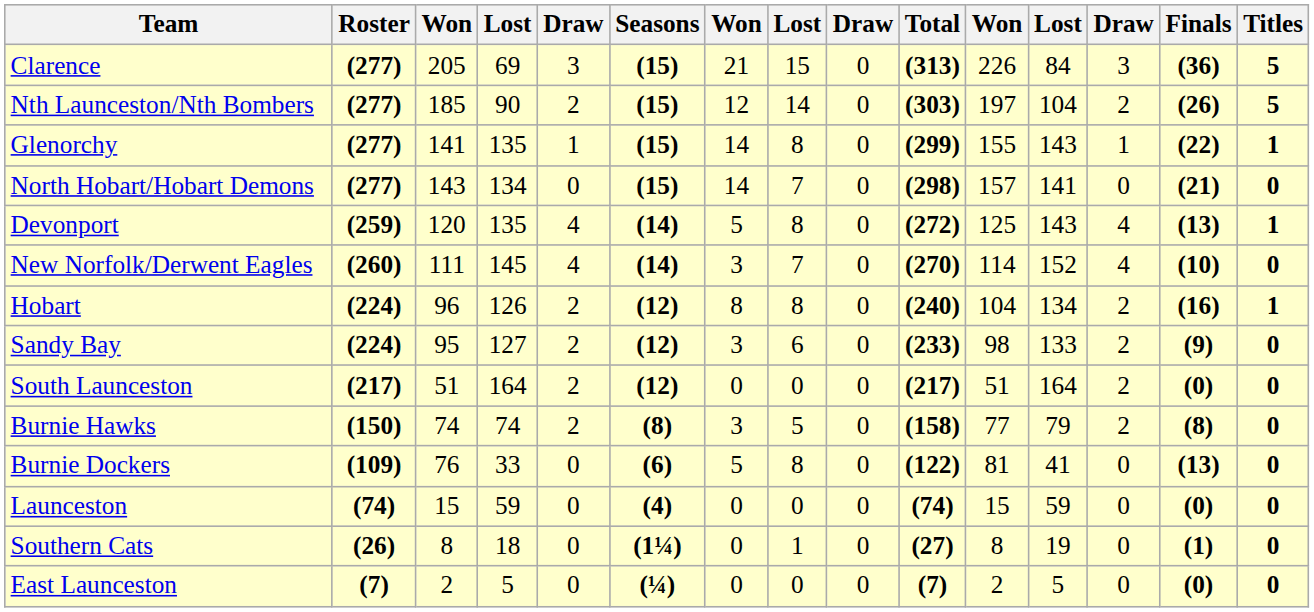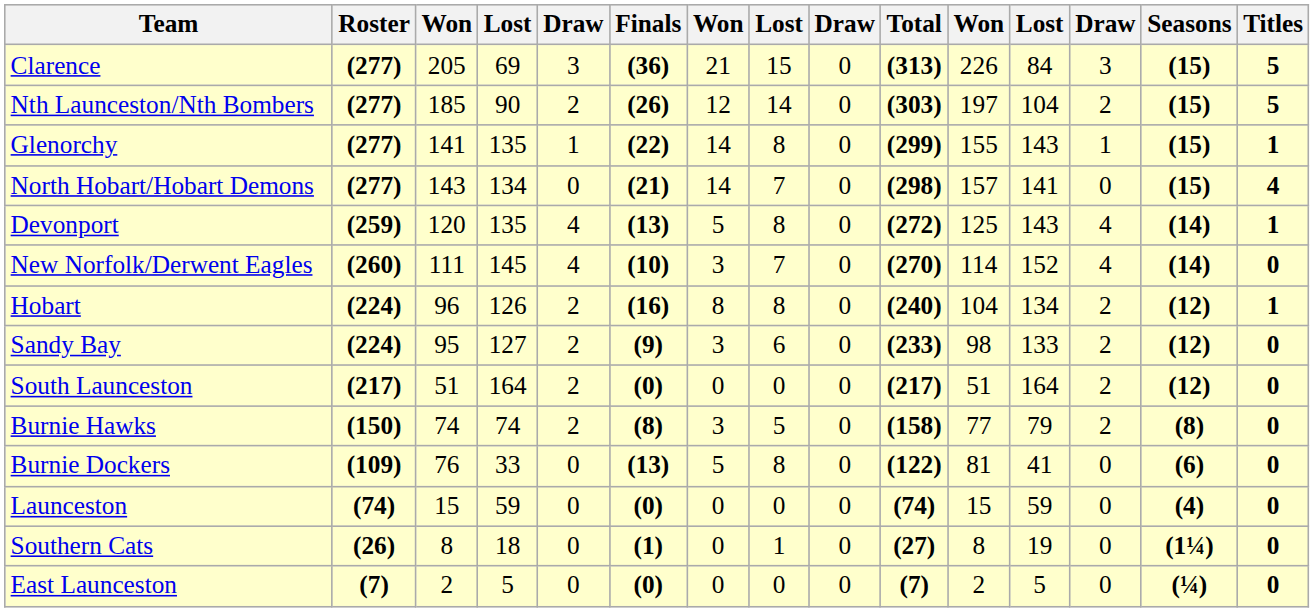 <table class="wikitable" style="text-align:center;">
 <tr>
 <th width=200>Team</th>
 <th style="width:20px;" abbr="Roster">Roster</th>
 <th style="width:20px;" abbr="Won">Won</th>
 <th style="width:20px;" abbr="Lost">Lost</th>
 <th style="width:20px;" abbr="Draw">Draw</th>
-<th style="width:20px;" abbr="Seasons">Seasons</th>
+<th style="width:20px;" abbr="Finals">Finals</th>
 <th style="width:20px;" abbr="Won">Won</th>
 <th style="width:20px;" abbr="Lost">Lost</th>
 <th style="width:20px;" abbr="Draw">Draw</th>
 <th style="width:20px;" abbr="Total">Total</th>
 <th style="width:20px;" abbr="Won">Won</th>
 <th style="width:20px;" abbr="Lost">Lost</th>
 <th style="width:20px;" abbr="Draw">Draw</th>
-<th style="width:20px;" abbr="Finals">Finals</th>
+<th style="width:20px;" abbr="Seasons">Seasons</th>
 <th style="width:20px;" abbr="Titles">Titles</th>
 </tr>
 <tr style="background:#ffc;">
 <td style="text-align:left;"><a href='#'>Clarence</a></td>
 <td><strong>(277)</strong></td>
 <td>205</td>
 <td>69</td>
 <td>3</td>
-<td><strong>(15)</strong></td>
+<td><strong>(36)</strong></td>
 <td>21</td>
 <td>15</td>
 <td>0</td>
 <td><strong>(313)</strong></td>
 <td>226</td>
 <td>84</td>
 <td>3</td>
-<td><strong>(36)</strong></td>
+<td><strong>(15)</strong></td>
 <td><strong>5</strong></td>
 </tr>
 <tr style="background:#ffc;">
 <td style="text-align:left;"><a href='#'>Nth Launceston/Nth Bombers</a></td>
 <td><strong>(277)</strong></td>
 <td>185</td>
 <td>90</td>
 <td>2</td>
-<td><strong>(15)</strong></td>
+<td><strong>(26)</strong></td>
 <td>12</td>
 <td>14</td>
 <td>0</td>
 <td><strong>(303)</strong></td>
 <td>197</td>
 <td>104</td>
 <td>2</td>
-<td><strong>(26)</strong></td>
+<td><strong>(15)</strong></td>
 <td><strong>5</strong></td>
 </tr>
 <tr style="background:#ffc;">
 <td style="text-align:left;"><a href='#'>Glenorchy</a></td>
 <td><strong>(277)</strong></td>
 <td>141</td>
 <td>135</td>
 <td>1</td>
-<td><strong>(15)</strong></td>
+<td><strong>(22)</strong></td>
 <td>14</td>
 <td>8</td>
 <td>0</td>
 <td><strong>(299)</strong></td>
 <td>155</td>
 <td>143</td>
 <td>1</td>
-<td><strong>(22)</strong></td>
+<td><strong>(15)</strong></td>
 <td><strong>1</strong></td>
 </tr>
 <tr style="background:#ffc;">
 <td style="text-align:left;"><a href='#'>North Hobart/Hobart Demons</a></td>
 <td><strong>(277)</strong></td>
 <td>143</td>
 <td>134</td>
 <td>0</td>
-<td><strong>(15)</strong></td>
+<td><strong>(21)</strong></td>
 <td>14</td>
 <td>7</td>
 <td>0</td>
 <td><strong>(298)</strong></td>
 <td>157</td>
 <td>141</td>
 <td>0</td>
-<td><strong>(21)</strong></td>
-<td><strong>0</strong></td>
+<td><strong>(15)</strong></td>
+<td><strong>4</strong></td>
 </tr>
 <tr style="background:#ffc;">
 <td style="text-align:left;"><a href='#'>Devonport</a></td>
 <td><strong>(259)</strong></td>
 <td>120</td>
 <td>135</td>
 <td>4</td>
-<td><strong>(14)</strong></td>
+<td><strong>(13)</strong></td>
 <td>5</td>
 <td>8</td>
 <td>0</td>
 <td><strong>(272)</strong></td>
 <td>125</td>
 <td>143</td>
 <td>4</td>
-<td><strong>(13)</strong></td>
+<td><strong>(14)</strong></td>
 <td><strong>1</strong></td>
 </tr>
 <tr style="background:#ffc;">
 <td style="text-align:left;"><a href='#'>New Norfolk/Derwent Eagles</a></td>
 <td><strong>(260)</strong></td>
 <td>111</td>
 <td>145</td>
 <td>4</td>
-<td><strong>(14)</strong></td>
+<td><strong>(10)</strong></td>
 <td>3</td>
 <td>7</td>
 <td>0</td>
 <td><strong>(270)</strong></td>
 <td>114</td>
 <td>152</td>
 <td>4</td>
-<td><strong>(10)</strong></td>
+<td><strong>(14)</strong></td>
 <td><strong>0</strong></td>
 </tr>
 <tr style="background:#ffc;">
 <td style="text-align:left;"><a href='#'>Hobart</a></td>
 <td><strong>(224)</strong></td>
 <td>96</td>
 <td>126</td>
 <td>2</td>
-<td><strong>(12)</strong></td>
+<td><strong>(16)</strong></td>
 <td>8</td>
 <td>8</td>
 <td>0</td>
 <td><strong>(240)</strong></td>
 <td>104</td>
 <td>134</td>
 <td>2</td>
-<td><strong>(16)</strong></td>
+<td><strong>(12)</strong></td>
 <td><strong>1</strong></td>
 </tr>
 <tr style="background:#ffc;">
 <td style="text-align:left;"><a href='#'>Sandy Bay</a></td>
 <td><strong>(224)</strong></td>
 <td>95</td>
 <td>127</td>
 <td>2</td>
-<td><strong>(12)</strong></td>
+<td><strong>(9)</strong></td>
 <td>3</td>
 <td>6</td>
 <td>0</td>
 <td><strong>(233)</strong></td>
 <td>98</td>
 <td>133</td>
 <td>2</td>
-<td><strong>(9)</strong></td>
+<td><strong>(12)</strong></td>
 <td><strong>0</strong></td>
 </tr>
 <tr style="background:#ffc;">
 <td style="text-align:left;"><a href='#'>South Launceston</a></td>
 <td><strong>(217)</strong></td>
 <td>51</td>
 <td>164</td>
 <td>2</td>
-<td><strong>(12)</strong></td>
+<td><strong>(0)</strong></td>
 <td>0</td>
 <td>0</td>
 <td>0</td>
 <td><strong>(217)</strong></td>
 <td>51</td>
 <td>164</td>
 <td>2</td>
-<td><strong>(0)</strong></td>
+<td><strong>(12)</strong></td>
 <td><strong>0</strong></td>
 </tr>
 <tr style="background:#ffc;">
 <td style="text-align:left;"><a href='#'>Burnie Hawks</a></td>
 <td><strong>(150)</strong></td>
 <td>74</td>
 <td>74</td>
 <td>2</td>
 <td><strong>(8)</strong></td>
 <td>3</td>
 <td>5</td>
 <td>0</td>
 <td><strong>(158)</strong></td>
 <td>77</td>
 <td>79</td>
 <td>2</td>
 <td><strong>(8)</strong></td>
 <td><strong>0</strong></td>
 </tr>
 <tr style="background:#ffc;">
 <td style="text-align:left;"><a href='#'>Burnie Dockers</a></td>
 <td><strong>(109)</strong></td>
 <td>76</td>
 <td>33</td>
 <td>0</td>
-<td><strong>(6)</strong></td>
+<td><strong>(13)</strong></td>
 <td>5</td>
 <td>8</td>
 <td>0</td>
 <td><strong>(122)</strong></td>
 <td>81</td>
 <td>41</td>
 <td>0</td>
-<td><strong>(13)</strong></td>
+<td><strong>(6)</strong></td>
 <td><strong>0</strong></td>
 </tr>
 <tr style="background:#ffc;">
 <td style="text-align:left;"><a href='#'>Launceston</a></td>
 <td><strong>(74)</strong></td>
 <td>15</td>
 <td>59</td>
 <td>0</td>
-<td><strong>(4)</strong></td>
+<td><strong>(0)</strong></td>
 <td>0</td>
 <td>0</td>
 <td>0</td>
 <td><strong>(74)</strong></td>
 <td>15</td>
 <td>59</td>
 <td>0</td>
-<td><strong>(0)</strong></td>
+<td><strong>(4)</strong></td>
 <td><strong>0</strong></td>
 </tr>
 <tr style="background:#ffc;">
 <td style="text-align:left;"><a href='#'>Southern Cats</a></td>
 <td><strong>(26)</strong></td>
 <td>8</td>
 <td>18</td>
 <td>0</td>
-<td><strong>(1¼)</strong></td>
+<td><strong>(1)</strong></td>
 <td>0</td>
 <td>1</td>
 <td>0</td>
 <td><strong>(27)</strong></td>
 <td>8</td>
 <td>19</td>
 <td>0</td>
-<td><strong>(1)</strong></td>
+<td><strong>(1¼)</strong></td>
 <td><strong>0</strong></td>
 </tr>
 <tr style="background:#ffc;">
 <td style="text-align:left;"><a href='#'>East Launceston</a></td>
 <td><strong>(7)</strong></td>
 <td>2</td>
 <td>5</td>
 <td>0</td>
-<td><strong>(¼)</strong></td>
+<td><strong>(0)</strong></td>
 <td>0</td>
 <td>0</td>
 <td>0</td>
 <td><strong>(7)</strong></td>
 <td>2</td>
 <td>5</td>
 <td>0</td>
-<td><strong>(0)</strong></td>
+<td><strong>(¼)</strong></td>
 <td><strong>0</strong></td>
 </tr>
 </table>
